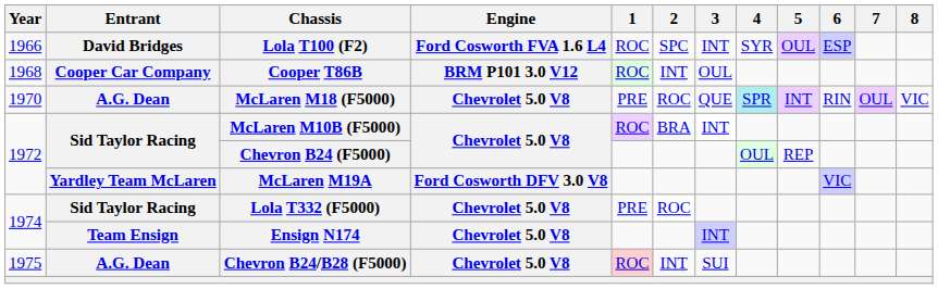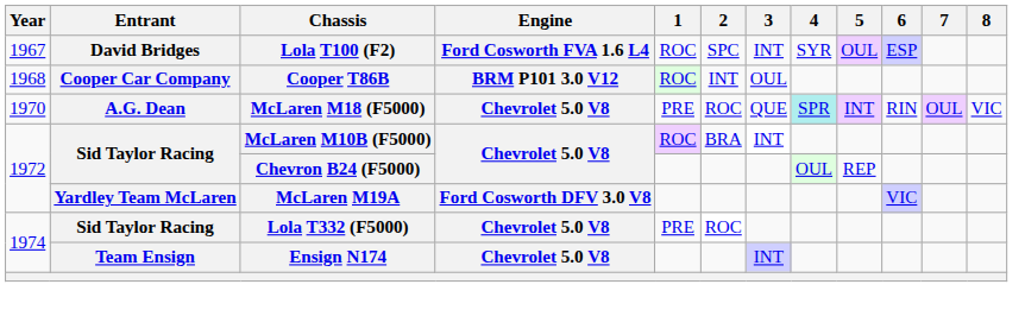 <table class="wikitable" style="text-align:center; font-size:90%">
 <tr>
 <th>Year</th>
 <th>Entrant</th>
 <th>Chassis</th>
 <th>Engine</th>
 <th>1</th>
 <th>2</th>
 <th>3</th>
 <th>4</th>
 <th>5</th>
 <th>6</th>
 <th>7</th>
 <th>8</th>
 </tr>
 <tr>
-<td><a href='#'>1966</a></td>
+<td><a href='#'>1967</a></td>
 <th>David Bridges</th>
 <th><a href='#'>Lola</a> <a href='#'>T100</a> (F2)</th>
 <th><a href='#'>Ford Cosworth FVA</a> 1.6 <a href='#'>L4</a></th>
 <td><a href='#'>ROC</a></td>
 <td><a href='#'>SPC</a></td>
 <td><a href='#'>INT</a></td>
 <td><a href='#'>SYR</a></td>
 <td style="background:#EFCFFF;"><a href='#'>OUL</a><br></td>
 <td style="background:#CFCFFF;"><a href='#'>ESP</a><br></td>
 <td></td>
 <td></td>
 </tr>
 <tr>
 <td><a href='#'>1968</a></td>
 <th><a href='#'>Cooper Car Company</a></th>
 <th><a href='#'>Cooper</a> <a href='#'>T86B</a></th>
 <th><a href='#'>BRM</a> P101 3.0 <a href='#'>V12</a></th>
 <td style="background:#DFFFDF;"><a href='#'>ROC</a><br></td>
 <td><a href='#'>INT</a></td>
 <td><a href='#'>OUL</a></td>
 <td></td>
 <td></td>
 <td></td>
 <td></td>
 <td></td>
 </tr>
 <tr>
 <td><a href='#'>1970</a></td>
 <th><a href='#'>A.G. Dean</a></th>
 <th><a href='#'>McLaren</a> <a href='#'>M18</a> (F5000)</th>
 <th><a href='#'>Chevrolet</a> 5.0 <a href='#'>V8</a></th>
 <td><a href='#'>PRE</a></td>
 <td><a href='#'>ROC</a></td>
 <td><a href='#'>QUE</a></td>
 <td style="background: paleturquoise;"><a href='#'>SPR</a></td>
 <td style="background:#EFCFFF;"><a href='#'>INT</a><br></td>
 <td><a href='#'>RIN</a></td>
 <td style="background:#EFCFFF;"><a href='#'>OUL</a><br></td>
 <td><a href='#'>VIC</a></td>
 </tr>
 <tr>
 <td rowspan=3><a href='#'>1972</a></td>
 <th rowspan=2>Sid Taylor Racing</th>
 <th><a href='#'>McLaren</a> <a href='#'>M10B</a> (F5000)</th>
 <th rowspan=2><a href='#'>Chevrolet</a> 5.0 <a href='#'>V8</a></th>
 <td style="background:#EFCFFF;"><a href='#'>ROC</a><br></td>
 <td><a href='#'>BRA</a></td>
 <td style="background:#FFFFFF;"><a href='#'>INT</a><br></td>
 <td></td>
 <td></td>
 <td></td>
 <td></td>
 <td></td>
 </tr>
 <tr>
 <th><a href='#'>Chevron</a> <a href='#'>B24</a> (F5000)</th>
 <td></td>
 <td></td>
 <td></td>
 <td style="background:#DFFFDF;"><a href='#'>OUL</a><br></td>
 <td><a href='#'>REP</a></td>
 <td></td>
 <td></td>
 <td></td>
 </tr>
 <tr>
 <th><a href='#'>Yardley Team McLaren</a></th>
 <th><a href='#'>McLaren</a> <a href='#'>M19A</a></th>
 <th><a href='#'>Ford Cosworth DFV</a> 3.0 <a href='#'>V8</a></th>
 <td></td>
 <td></td>
 <td></td>
 <td></td>
 <td></td>
 <td style="background:#CFCFFF;"><a href='#'>VIC</a><br></td>
 <td></td>
 <td></td>
 </tr>
 <tr>
 <td rowspan=2><a href='#'>1974</a></td>
 <th>Sid Taylor Racing</th>
 <th><a href='#'>Lola</a> <a href='#'>T332</a> (F5000)</th>
 <th><a href='#'>Chevrolet</a> 5.0 <a href='#'>V8</a></th>
 <td><a href='#'>PRE</a></td>
 <td style="background:#FFFFFF;"><a href='#'>ROC</a><br></td>
 <td></td>
 <td></td>
 <td></td>
 <td></td>
 <td></td>
 <td></td>
 </tr>
 <tr>
 <th><a href='#'>Team Ensign</a></th>
 <th><a href='#'>Ensign</a> <a href='#'>N174</a></th>
 <th><a href='#'>Chevrolet</a> 5.0 <a href='#'>V8</a></th>
 <td></td>
 <td></td>
 <td style="background:#CFCFFF;"><a href='#'>INT</a><br></td>
 <td></td>
 <td></td>
 <td></td>
 <td></td>
 <td></td>
 </tr>
 <tr>
-<td><a href='#'>1975</a></td>
-<th><a href='#'>A.G. Dean</a></th>
-<th><a href='#'>Chevron</a> <a href='#'>B24</a>/<a href='#'>B28</a> (F5000)</th>
-<th><a href='#'>Chevrolet</a> 5.0 <a href='#'>V8</a></th>
-<td style="background:#FFCFCF;"><a href='#'>ROC</a><br></td>
-<td><a href='#'>INT</a></td>
-<td><a href='#'>SUI</a></td>
-<td></td>
-<td></td>
-<td></td>
-<td></td>
-<td></td>
-</tr>
-<tr>
 <th colspan="12"></th>
 </tr>
 </table>
